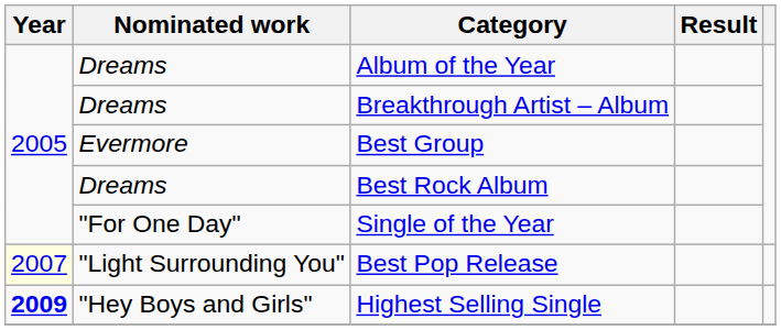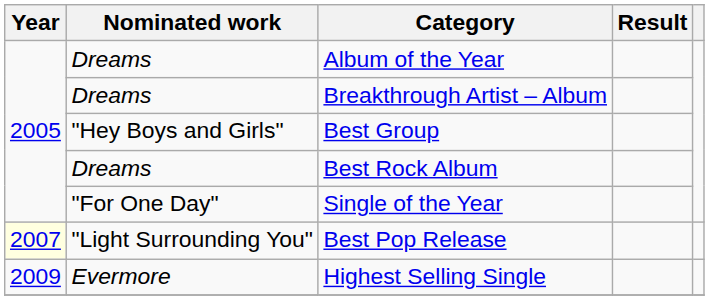 <table class="wikitable">
 <tr>
 <th>Year</th>
 <th>Nominated work</th>
 <th>Category</th>
 <th>Result</th>
 <th></th>
 </tr>
 <tr>
 <td rowspan="5"><a href='#'>2005</a></td>
 <td><em>Dreams</em></td>
 <td><a href='#'>Album of the Year</a></td>
 <td></td>
 <td rowspan="5"></td>
 </tr>
 <tr>
 <td><em>Dreams</em></td>
 <td><a href='#'>Breakthrough Artist – Album</a></td>
 <td></td>
 </tr>
 <tr>
-<td><em>Evermore</em></td>
+<td>"Hey Boys and Girls"</td>
 <td><a href='#'>Best Group</a></td>
 <td></td>
 </tr>
 <tr>
 <td><em>Dreams</em></td>
 <td><a href='#'>Best Rock Album</a></td>
 <td></td>
 </tr>
 <tr>
 <td>"For One Day"</td>
 <td><a href='#'>Single of the Year</a></td>
 <td></td>
 </tr>
 <tr>
 <td style="background: lightyellow;"><a href='#'>2007</a></td>
 <td>"Light Surrounding You"</td>
 <td><a href='#'>Best Pop Release</a></td>
 <td></td>
 <td></td>
 </tr>
 <tr>
-<td><strong><a href='#'>2009</a></strong></td>
-<td>"Hey Boys and Girls"</td>
+<td><a href='#'>2009</a></td>
+<td><em>Evermore</em></td>
 <td><a href='#'>Highest Selling Single</a></td>
 <td></td>
 <td></td>
 </tr>
 <tr>
 </tr>
 </table>
